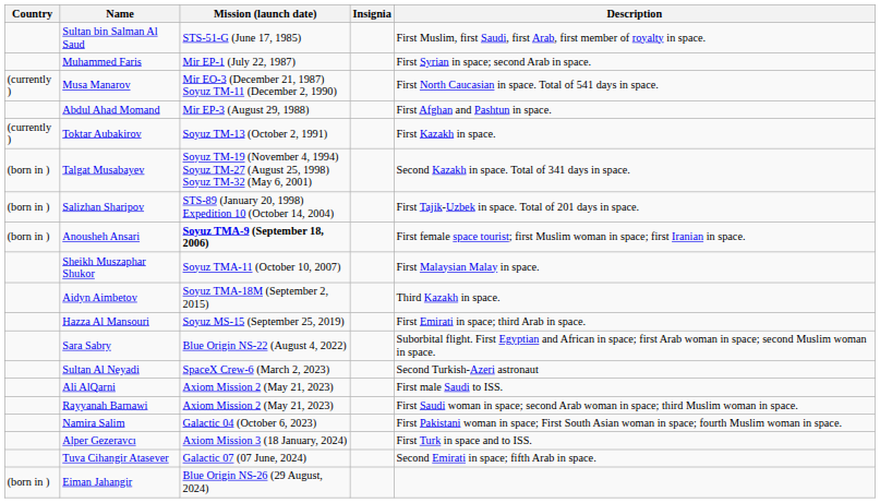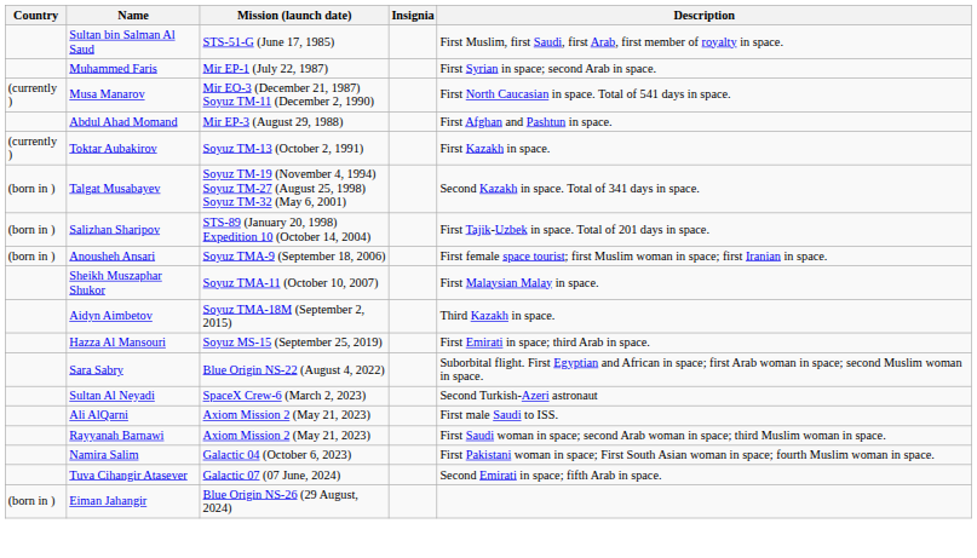 <table class="wikitable sticky-header">
 <tr>
 <th>Country</th>
 <th>Name</th>
 <th>Mission (launch date)</th>
 <th>Insignia</th>
 <th>Description</th>
 </tr>
 <tr>
 <td></td>
 <td><a href='#'>Sultan bin Salman Al Saud</a></td>
 <td><a href='#'>STS-51-G</a> (June 17, 1985)</td>
 <td></td>
 <td>First Muslim, first <a href='#'>Saudi</a>, first <a href='#'>Arab</a>, first member of <a href='#'>royalty</a> in space.</td>
 </tr>
 <tr>
 <td></td>
 <td><a href='#'>Muhammed Faris</a></td>
 <td><a href='#'>Mir EP-1</a> (July 22, 1987)</td>
 <td></td>
 <td>First <a href='#'>Syrian</a> in space; second Arab in space.</td>
 </tr>
 <tr>
 <td> (currently )</td>
 <td><a href='#'>Musa Manarov</a></td>
 <td><a href='#'>Mir EO-3</a> (December 21, 1987)<br><a href='#'>Soyuz TM-11</a> (December 2, 1990)</td>
 <td></td>
 <td>First <a href='#'>North Caucasian</a> in space. Total of 541 days in space.</td>
 </tr>
 <tr>
 <td></td>
 <td><a href='#'>Abdul Ahad Momand</a></td>
 <td><a href='#'>Mir EP-3</a> (August 29, 1988)</td>
 <td></td>
 <td>First <a href='#'>Afghan</a> and <a href='#'>Pashtun</a> in space.</td>
 </tr>
 <tr>
 <td> (currently )</td>
 <td><a href='#'>Toktar Aubakirov</a></td>
 <td><a href='#'>Soyuz TM-13</a> (October 2, 1991)</td>
 <td></td>
 <td>First <a href='#'>Kazakh</a> in space.</td>
 </tr>
 <tr>
 <td> (born in )</td>
 <td><a href='#'>Talgat Musabayev</a></td>
 <td><a href='#'>Soyuz TM-19</a> (November 4, 1994)<br><a href='#'>Soyuz TM-27</a> (August 25, 1998) <br> <a href='#'>Soyuz TM-32</a> (May 6, 2001)</td>
 <td></td>
 <td>Second <a href='#'>Kazakh</a> in space. Total of 341 days in space.</td>
 </tr>
 <tr>
 <td> (born in )</td>
 <td><a href='#'>Salizhan Sharipov</a></td>
 <td><a href='#'>STS-89</a> (January 20, 1998)<br><a href='#'>Expedition 10</a> (October 14, 2004)</td>
 <td></td>
 <td>First <a href='#'>Tajik</a>-<a href='#'>Uzbek</a> in space. Total of 201 days in space.</td>
 </tr>
 <tr>
 <td> (born in )</td>
 <td><a href='#'>Anousheh Ansari</a></td>
-<td><strong><a href='#'>Soyuz TMA-9</a> (September 18, 2006)</strong></td>
+<td><a href='#'>Soyuz TMA-9</a> (September 18, 2006)</td>
 <td></td>
 <td>First female <a href='#'>space tourist</a>; first Muslim woman in space; first <a href='#'>Iranian</a> in space.</td>
 </tr>
 <tr>
 <td></td>
 <td><a href='#'>Sheikh Muszaphar Shukor</a></td>
 <td><a href='#'>Soyuz TMA-11</a> (October 10, 2007)</td>
 <td></td>
 <td>First <a href='#'>Malaysian Malay</a> in space.</td>
 </tr>
 <tr>
 <td></td>
 <td><a href='#'>Aidyn Aimbetov</a></td>
 <td><a href='#'>Soyuz TMA-18M</a> (September 2, 2015)</td>
 <td></td>
 <td>Third <a href='#'>Kazakh</a> in space.</td>
 </tr>
 <tr>
 <td></td>
 <td><a href='#'>Hazza Al Mansouri</a></td>
 <td><a href='#'>Soyuz MS-15</a> (September 25, 2019)</td>
 <td></td>
 <td>First <a href='#'>Emirati</a> in space; third Arab in space.</td>
 </tr>
 <tr>
 <td></td>
 <td><a href='#'>Sara Sabry</a></td>
 <td><a href='#'>Blue Origin NS-22</a> (August 4, 2022)</td>
 <td></td>
 <td>Suborbital flight. First <a href='#'>Egyptian</a> and African in space; first Arab woman in space; second Muslim woman in space.</td>
 </tr>
 <tr>
 <td></td>
 <td><a href='#'>Sultan Al Neyadi</a></td>
 <td><a href='#'>SpaceX Crew-6</a> (March 2, 2023)</td>
 <td></td>
 <td>Second Turkish-<a href='#'>Azeri</a> astronaut</td>
 </tr>
 <tr>
 <td></td>
 <td><a href='#'>Ali AlQarni</a></td>
 <td><a href='#'>Axiom Mission 2</a> (May 21, 2023)</td>
 <td></td>
 <td>First male <a href='#'>Saudi</a> to ISS.</td>
 </tr>
 <tr>
 <td></td>
 <td><a href='#'>Rayyanah Barnawi</a></td>
 <td><a href='#'>Axiom Mission 2</a> (May 21, 2023)</td>
 <td></td>
 <td>First <a href='#'>Saudi</a> woman in space; second Arab woman in space; third Muslim woman in space.</td>
 </tr>
 <tr>
 <td></td>
 <td><a href='#'>Namira Salim</a></td>
 <td><a href='#'>Galactic 04</a> (October 6, 2023)</td>
 <td></td>
 <td>First <a href='#'>Pakistani</a> woman in space; First South Asian  woman in space; fourth Muslim woman in space.</td>
 </tr>
 <tr>
 <td></td>
-<td><a href='#'>Alper Gezeravcı</a></td>
-<td><a href='#'>Axiom Mission 3</a> (18 January, 2024)</td>
-<td></td>
-<td>First <a href='#'>Turk</a> in space and to ISS.</td>
-</tr>
-<tr>
-<td></td>
 <td><a href='#'>Tuva Cihangir Atasever</a></td>
 <td><a href='#'>Galactic 07</a> (07 June, 2024)</td>
 <td></td>
 <td>Second <a href='#'>Emirati</a> in space; fifth Arab in space.</td>
 </tr>
 <tr>
 <td> (born in )</td>
 <td><a href='#'>Eiman Jahangir</a></td>
 <td><a href='#'>Blue Origin NS-26</a> (29 August, 2024)</td>
 <td></td>
 <td></td>
 </tr>
 </table>
